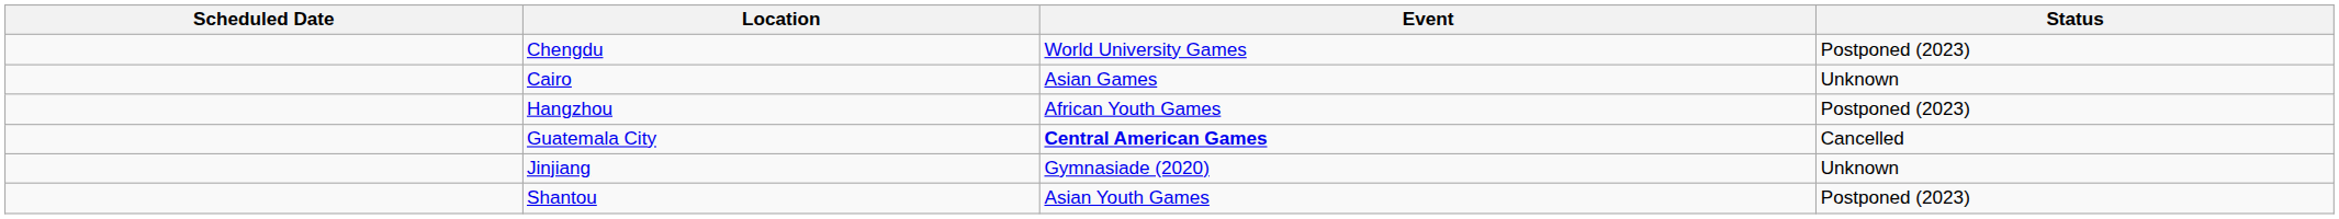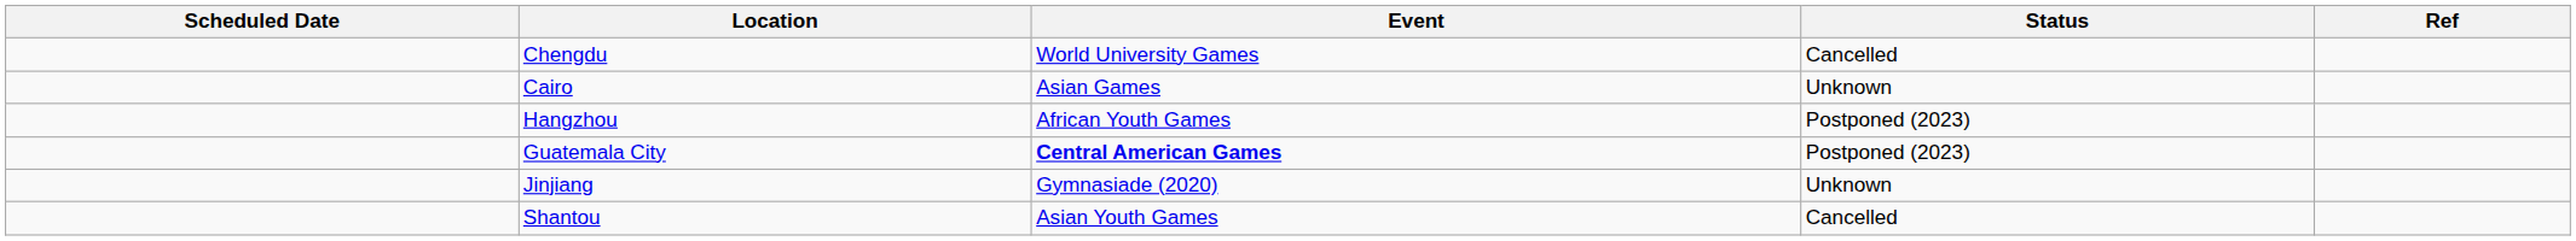 <table class="wikitable sortable" style="width:100%;">
 <tr>
 <th style="text-align:center; width:10%;">Scheduled Date</th>
 <th style="text-align:center; width:10%;">Location</th>
 <th style="text-align:center; width:15%;">Event</th>
 <th style="text-align:center; width:10%;">Status</th>
+<th style="text-align:center; width:5%;">Ref</th>
 </tr>
 <tr>
 <td></td>
 <td> <a href='#'>Chengdu</a></td>
 <td><a href='#'>World University Games</a></td>
-<td>Postponed (2023)</td>
+<td>Cancelled</td>
+<td></td>
 </tr>
 <tr>
 <td></td>
 <td> <a href='#'>Cairo</a></td>
 <td><a href='#'>Asian Games</a></td>
 <td>Unknown</td>
+<td></td>
 </tr>
 <tr>
 <td></td>
 <td> <a href='#'>Hangzhou</a></td>
 <td><a href='#'>African Youth Games</a></td>
 <td>Postponed (2023)</td>
+<td></td>
 </tr>
 <tr>
 <td></td>
 <td> <a href='#'>Guatemala City</a></td>
 <td><strong><a href='#'>Central American Games</a></strong></td>
-<td>Cancelled</td>
+<td>Postponed (2023)</td>
+<td></td>
 </tr>
 <tr>
 <td></td>
 <td> <a href='#'>Jinjiang</a></td>
 <td><a href='#'>Gymnasiade (2020)</a></td>
 <td>Unknown</td>
+<td></td>
 </tr>
 <tr>
 <td></td>
 <td> <a href='#'>Shantou</a></td>
 <td><a href='#'>Asian Youth Games</a></td>
-<td>Postponed (2023)</td>
+<td>Cancelled</td>
+<td></td>
 </tr>
 </table>
